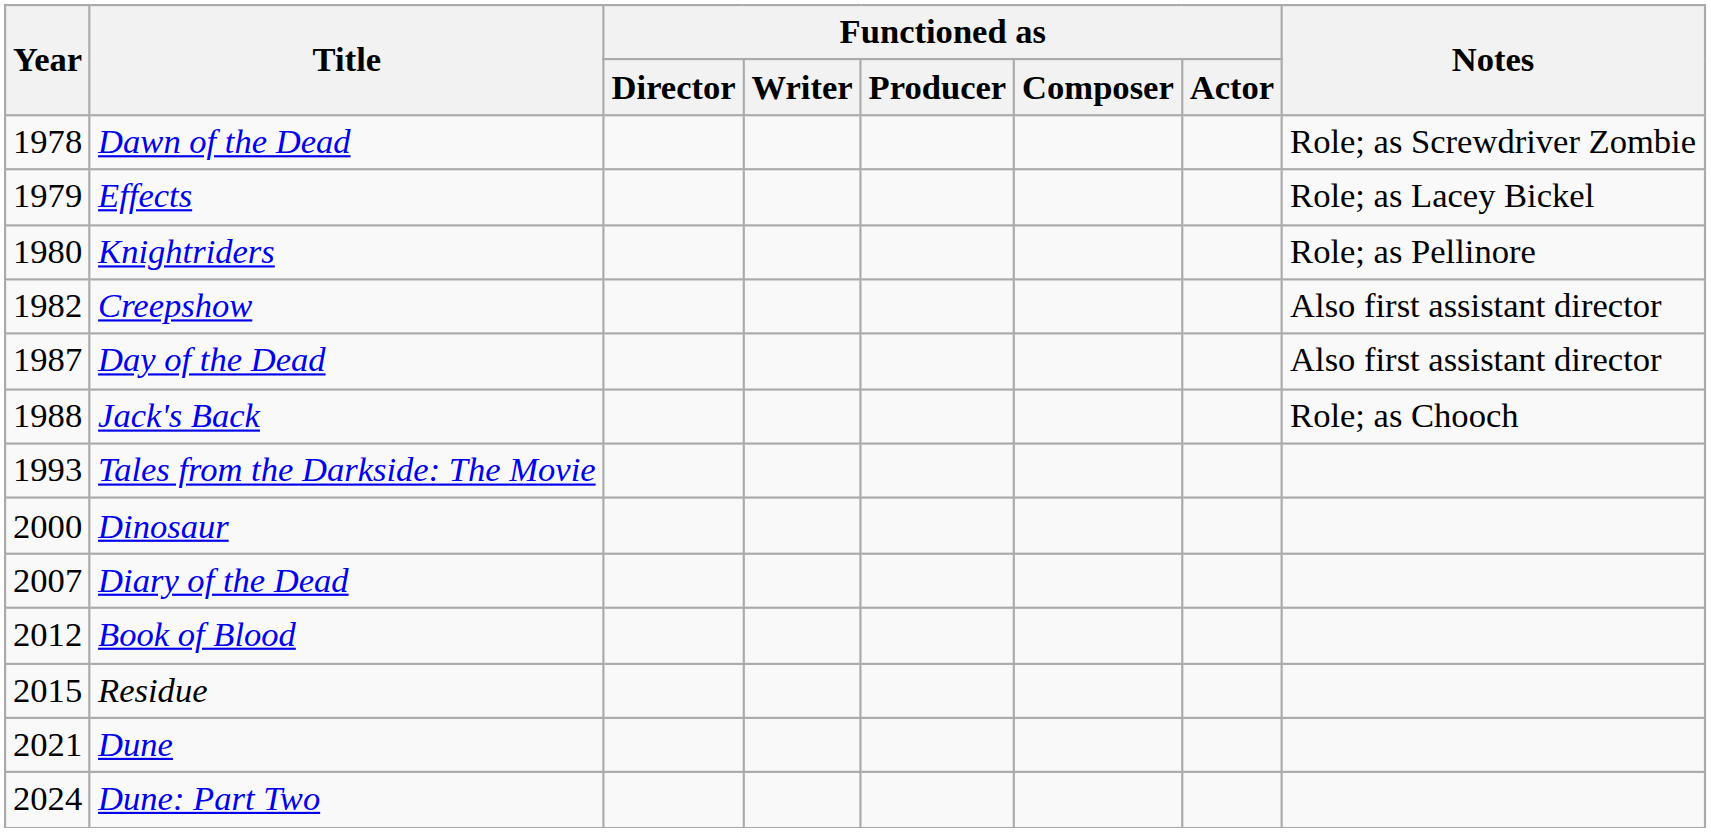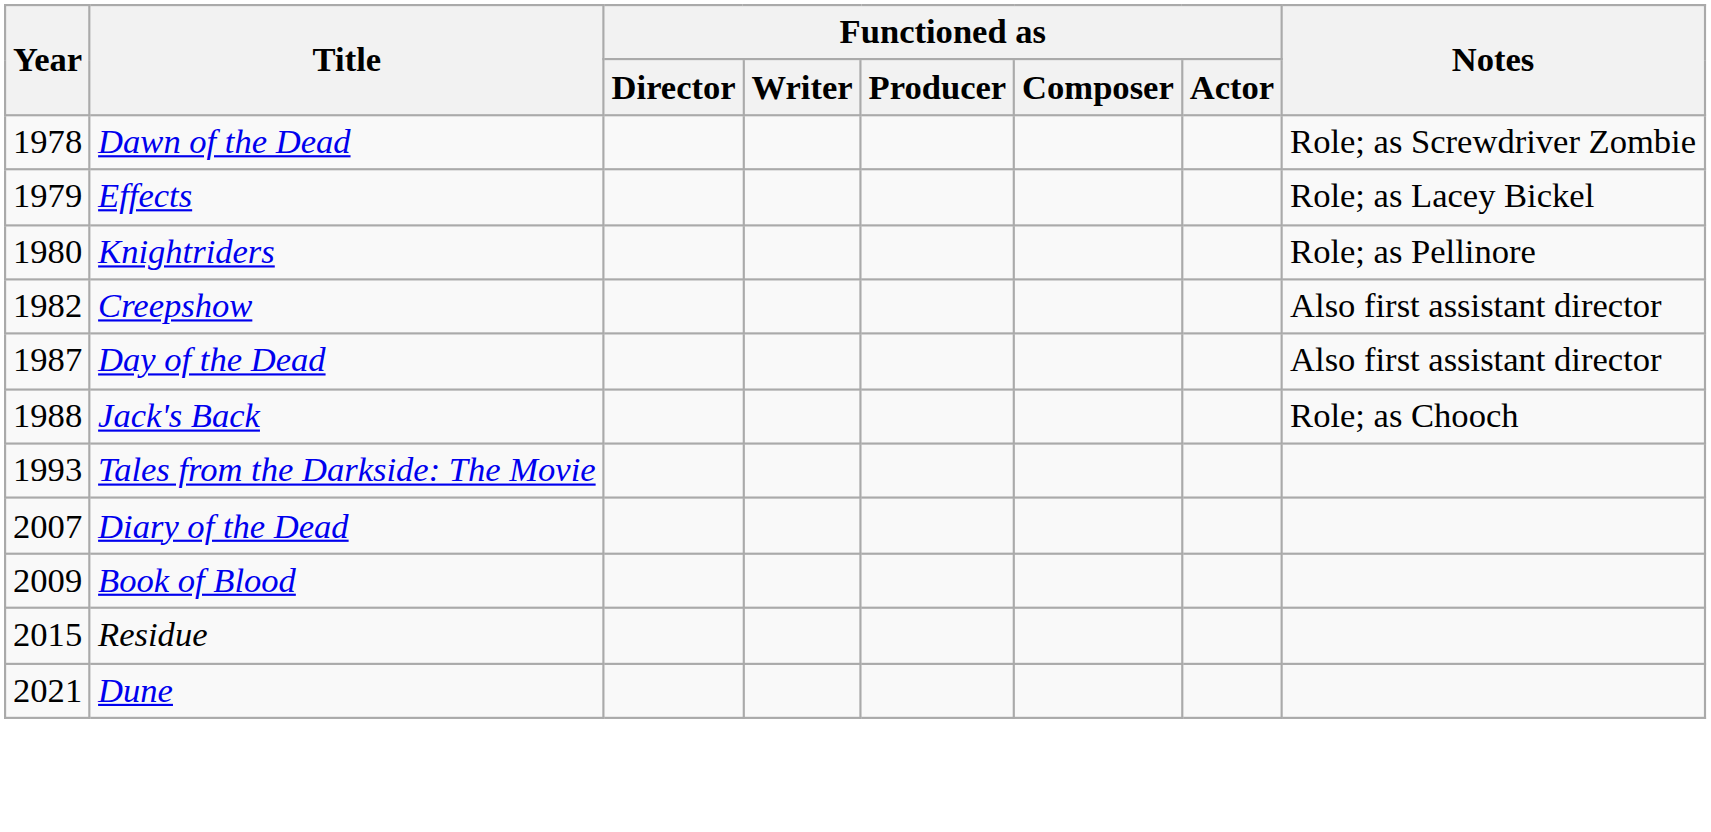 <table class="wikitable sortable">
 <tr>
 <th rowspan="2">Year</th>
 <th rowspan="2">Title</th>
 <th colspan="5">Functioned as</th>
 <th rowspan="2">Notes</th>
 </tr>
 <tr>
 <th>Director</th>
 <th>Writer</th>
 <th>Producer</th>
 <th>Composer</th>
 <th>Actor</th>
 </tr>
 <tr>
 <td>1978</td>
 <td><em><a href='#'>Dawn of the Dead</a></em></td>
 <td></td>
 <td></td>
 <td></td>
 <td></td>
 <td></td>
 <td>Role; as Screwdriver Zombie</td>
 </tr>
 <tr>
 <td>1979</td>
 <td><em><a href='#'>Effects</a></em></td>
 <td></td>
 <td></td>
 <td></td>
 <td></td>
 <td></td>
 <td>Role; as Lacey Bickel</td>
 </tr>
 <tr>
 <td>1980</td>
 <td><em><a href='#'>Knightriders</a></em></td>
 <td></td>
 <td></td>
 <td></td>
 <td></td>
 <td></td>
 <td>Role; as Pellinore</td>
 </tr>
 <tr>
 <td>1982</td>
 <td><em><a href='#'>Creepshow</a></em></td>
 <td></td>
 <td></td>
 <td></td>
 <td></td>
 <td></td>
 <td>Also first assistant director</td>
 </tr>
 <tr>
 <td>1987</td>
 <td><em><a href='#'>Day of the Dead</a></em></td>
 <td></td>
 <td></td>
 <td></td>
 <td></td>
 <td></td>
 <td>Also first assistant director</td>
 </tr>
 <tr>
 <td>1988</td>
 <td><em><a href='#'>Jack's Back</a></em></td>
 <td></td>
 <td></td>
 <td></td>
 <td></td>
 <td></td>
 <td>Role; as Chooch</td>
 </tr>
 <tr>
 <td>1993</td>
 <td><em><a href='#'>Tales from the Darkside: The Movie</a></em></td>
 <td></td>
 <td></td>
 <td></td>
 <td></td>
 <td></td>
 <td></td>
 </tr>
 <tr>
-<td>2000</td>
-<td><em><a href='#'>Dinosaur</a></em></td>
-<td></td>
-<td></td>
-<td></td>
-<td></td>
-<td></td>
-<td></td>
-</tr>
-<tr>
 <td>2007</td>
 <td><em><a href='#'>Diary of the Dead</a></em></td>
 <td></td>
 <td></td>
 <td></td>
 <td></td>
 <td></td>
 <td></td>
 </tr>
 <tr>
-<td>2012</td>
+<td>2009</td>
 <td><em><a href='#'>Book of Blood</a></em></td>
 <td></td>
 <td></td>
 <td></td>
 <td></td>
 <td></td>
 <td></td>
 </tr>
 <tr>
 <td>2015</td>
 <td><em>Residue</em></td>
 <td></td>
 <td></td>
 <td></td>
 <td></td>
 <td></td>
 <td></td>
 </tr>
 <tr>
 <td>2021</td>
 <td><em><a href='#'>Dune</a></em></td>
 <td></td>
 <td></td>
 <td></td>
 <td></td>
 <td></td>
 <td></td>
 </tr>
-<tr>
-<td>2024</td>
-<td><em><a href='#'>Dune: Part Two</a></em></td>
-<td></td>
-<td></td>
-<td></td>
-<td></td>
-<td></td>
-<td></td>
-</tr>
 </table>
